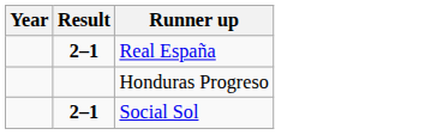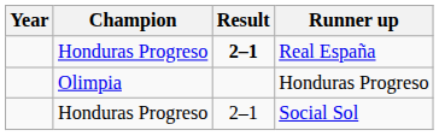 <table class="wikitable">
 <tr>
 <th>Year</th>
+<th>Champion</th>
 <th>Result</th>
 <th>Runner up</th>
 </tr>
 <tr>
 <td></td>
+<td><a href='#'>Honduras Progreso</a></td>
 <td align="center"><strong>2–1</strong></td>
 <td><a href='#'>Real España</a></td>
 </tr>
 <tr>
 <td></td>
+<td><a href='#'>Olimpia</a></td>
 <td align="center"></td>
 <td>Honduras Progreso</td>
 </tr>
 <tr>
 <td></td>
-<td align="center"><strong>2–1</strong></td>
+<td>Honduras Progreso</td>
+<td align="center">2–1</td>
 <td><a href='#'>Social Sol</a></td>
 </tr>
 </table>
